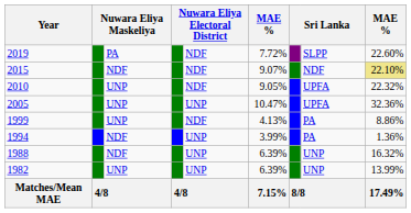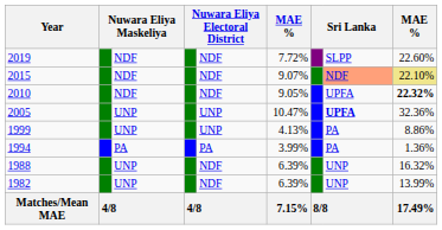 <table class="wikitable">
 <tr>
 <th>Year</th>
 <th colspan="2" width="144px">Nuwara Eliya Maskeliya</th>
 <th colspan="2" width="144px"><a href='#'>Nuwara Eliya Electoral District</a></th>
 <th><a href='#'>MAE</a> %</th>
 <th colspan="2" width="144px">Sri Lanka</th>
 <th>MAE %</th>
 </tr>
 <tr>
 <td><a href='#'>2019</a></td>
 <td style="background-color:green;" width="10px"></td>
-<td style="text-align:left;"><a href='#'>PA</a></td>
+<td style="text-align:left;"><a href='#'>NDF</a></td>
 <td style="background-color:green;" width="10px"></td>
 <td style="text-align:left;"><a href='#'>NDF</a></td>
 <td style="text-align:right;">7.72%</td>
 <td style="background-color:purple;" width="10px"></td>
 <td style="text-align:left;"><a href='#'>SLPP</a></td>
 <td style="text-align:right;">22.60%</td>
 </tr>
 <tr>
 <td><a href='#'>2015</a></td>
 <td style="background-color:green;" width="10px"></td>
 <td style="text-align:left;"><a href='#'>NDF</a></td>
 <td style="background-color:green;" width="10px"></td>
 <td style="text-align:left;"><a href='#'>NDF</a></td>
 <td style="text-align:right;">9.07%</td>
 <td style="background-color:green;" width="10px"></td>
-<td style="text-align:left;"><a href='#'>NDF</a></td>
+<td style="background: lightsalmon; text-align:left;"><a href='#'>NDF</a></td>
 <td style="background: khaki; text-align:right;">22.10%</td>
 </tr>
 <tr>
 <td><a href='#'>2010</a></td>
 <td style="background-color:green;" width="10px"></td>
-<td style="text-align:left;"><a href='#'>UNP</a></td>
+<td style="text-align:left;"><a href='#'>NDF</a></td>
 <td style="background-color:green;" width="10px"></td>
 <td style="text-align:left;"><a href='#'>NDF</a></td>
 <td style="text-align:right;">9.05%</td>
 <td style="background-color:blue;" width="10px"></td>
 <td style="text-align:left;"><a href='#'>UPFA</a></td>
-<td style="text-align:right;">22.32%</td>
+<td style="text-align:right;"><strong>22.32%</strong></td>
 </tr>
 <tr>
 <td><a href='#'>2005</a></td>
 <td style="background-color:green;" width="10px"></td>
 <td style="text-align:left;"><a href='#'>UNP</a></td>
 <td style="background-color:green;" width="10px"></td>
 <td style="text-align:left;"><a href='#'>UNP</a></td>
 <td style="text-align:right;">10.47%</td>
 <td style="background-color:blue;" width="10px"></td>
-<td style="text-align:left;"><a href='#'>UPFA</a></td>
+<td style="text-align:left;"><strong><a href='#'>UPFA</a></strong></td>
 <td style="text-align:right;">32.36%</td>
 </tr>
 <tr>
 <td><a href='#'>1999</a></td>
 <td style="background-color:green;" width="10px"></td>
 <td style="text-align:left;"><a href='#'>UNP</a></td>
 <td style="background-color:green;" width="10px"></td>
-<td style="text-align:left;"><a href='#'>NDF</a></td>
+<td style="text-align:left;"><a href='#'>UNP</a></td>
 <td style="text-align:right;">4.13%</td>
 <td style="background-color:blue;" width="10px"></td>
 <td style="text-align:left;"><a href='#'>PA</a></td>
 <td style="text-align:right;">8.86%</td>
 </tr>
 <tr>
 <td><a href='#'>1994</a></td>
 <td style="background-color:blue;" width="10px"></td>
-<td style="text-align:left;"><a href='#'>NDF</a></td>
+<td style="text-align:left;"><a href='#'>PA</a></td>
 <td style="background-color:blue;" width="10px"></td>
-<td style="text-align:left;"><a href='#'>UNP</a></td>
+<td style="text-align:left;"><a href='#'>PA</a></td>
 <td style="text-align:right;">3.99%</td>
 <td style="background-color:blue;" width="10px"></td>
 <td style="text-align:left;"><a href='#'>PA</a></td>
 <td style="text-align:right;">1.36%</td>
 </tr>
 <tr>
 <td><a href='#'>1988</a></td>
 <td style="background-color:green;" width="10px"></td>
+<td style="text-align:left;"><a href='#'>UNP</a></td>
+<td style="background-color:green;" width="10px"></td>
 <td style="text-align:left;"><a href='#'>NDF</a></td>
-<td style="background-color:green;" width="10px"></td>
-<td style="text-align:left;"><a href='#'>UNP</a></td>
 <td style="text-align:right;">6.39%</td>
 <td style="background-color:green;" width="10px"></td>
 <td style="text-align:left;"><a href='#'>UNP</a></td>
 <td style="text-align:right;">16.32%</td>
 </tr>
 <tr>
 <td><a href='#'>1982</a></td>
 <td style="background-color:green;" width="10px"></td>
 <td style="text-align:left;"><a href='#'>UNP</a></td>
 <td style="background-color:green;" width="10px"></td>
-<td style="text-align:left;"><a href='#'>UNP</a></td>
+<td style="text-align:left;"><a href='#'>NDF</a></td>
 <td style="text-align:right;">6.39%</td>
 <td style="background-color:green;" width="10px"></td>
 <td style="text-align:left;"><a href='#'>UNP</a></td>
 <td style="text-align:right;">13.99%</td>
 </tr>
 <tr>
 <th>Matches/Mean MAE</th>
 <th style="text-align:left;"colspan="2" width="144px">4/8</th>
 <th style="text-align:left;"colspan="2" width="144px">4/8</th>
 <th style="text-align:right;">7.15%</th>
 <th style="text-align:left;"colspan="2" width="144px">8/8</th>
 <th style="text-align:right;">17.49%</th>
 </tr>
 </table>
